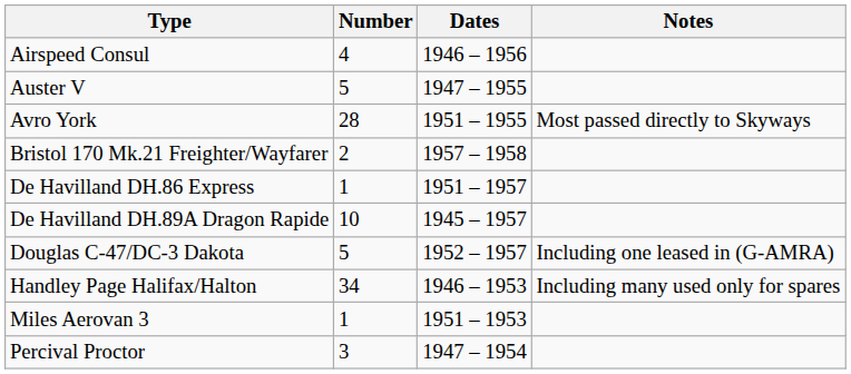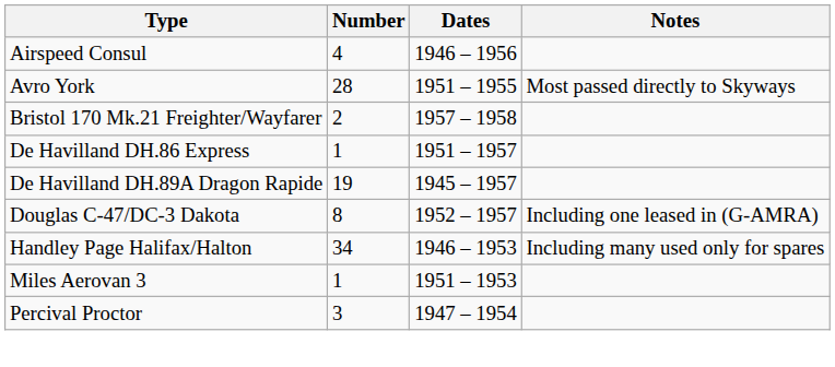 <table class="wikitable">
 <tr>
 <th>Type</th>
 <th>Number</th>
 <th>Dates</th>
 <th>Notes</th>
 </tr>
 <tr>
 <td>Airspeed Consul</td>
 <td>4</td>
 <td>1946 – 1956</td>
-<td></td>
-</tr>
-<tr>
-<td>Auster V</td>
-<td>5</td>
-<td>1947 – 1955</td>
 <td></td>
 </tr>
 <tr>
 <td>Avro York</td>
 <td>28</td>
 <td>1951 – 1955</td>
 <td>Most passed directly to Skyways</td>
 </tr>
 <tr>
 <td>Bristol 170 Mk.21 Freighter/Wayfarer</td>
 <td>2</td>
 <td>1957 – 1958</td>
 <td></td>
 </tr>
 <tr>
 <td>De Havilland DH.86 Express</td>
 <td>1</td>
 <td>1951 – 1957</td>
 <td></td>
 </tr>
 <tr>
 <td>De Havilland DH.89A Dragon Rapide</td>
-<td>10</td>
+<td>19</td>
 <td>1945 – 1957</td>
 <td></td>
 </tr>
 <tr>
 <td>Douglas C-47/DC-3 Dakota</td>
-<td>5</td>
+<td>8</td>
 <td>1952 – 1957</td>
 <td>Including one leased in (G-AMRA)</td>
 </tr>
 <tr>
 <td>Handley Page Halifax/Halton</td>
 <td>34</td>
 <td>1946 – 1953</td>
 <td>Including many used only for spares</td>
 </tr>
 <tr>
 <td>Miles Aerovan 3</td>
 <td>1</td>
 <td>1951 – 1953</td>
 <td></td>
 </tr>
 <tr>
 <td>Percival Proctor</td>
 <td>3</td>
 <td>1947 – 1954</td>
 <td></td>
 </tr>
 </table>
